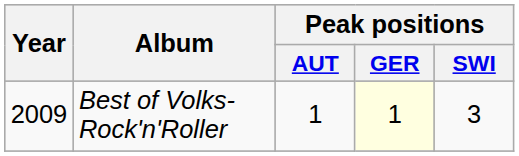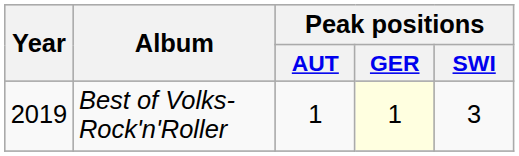 <table class="wikitable">
 <tr>
 <th align="center" rowspan="2" width="10">Year</th>
 <th align="center" rowspan="2" width="120">Album</th>
 <th align="center" colspan="3" width="30">Peak positions</th>
 </tr>
 <tr>
 <th scope="col" style="width:3em;font-size:90%;"><a href='#'>AUT</a><br></th>
 <th scope="col" style="width:3em;font-size:90%;"><a href='#'>GER</a><br></th>
 <th scope="col" style="width:3em;font-size:90%;"><a href='#'>SWI</a><br></th>
 </tr>
 <tr>
-<td align="center">2009</td>
+<td align="center">2019</td>
 <td><em>Best of Volks-Rock'n'Roller</em></td>
 <td align="center">1</td>
 <td align="center" style="background: lightyellow;">1</td>
 <td align="center">3</td>
 </tr>
 </table>
